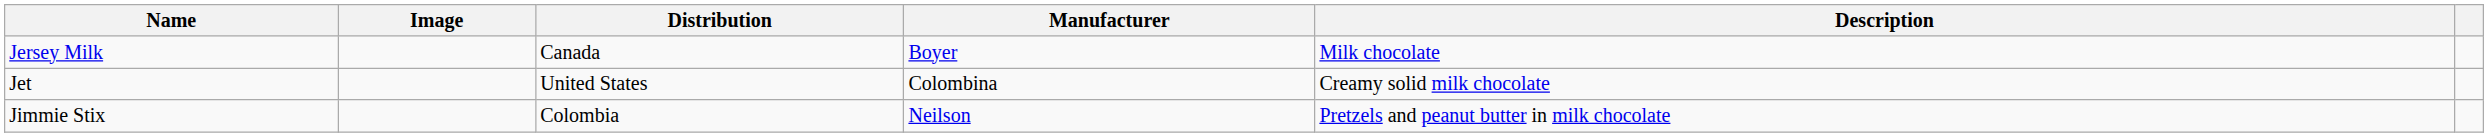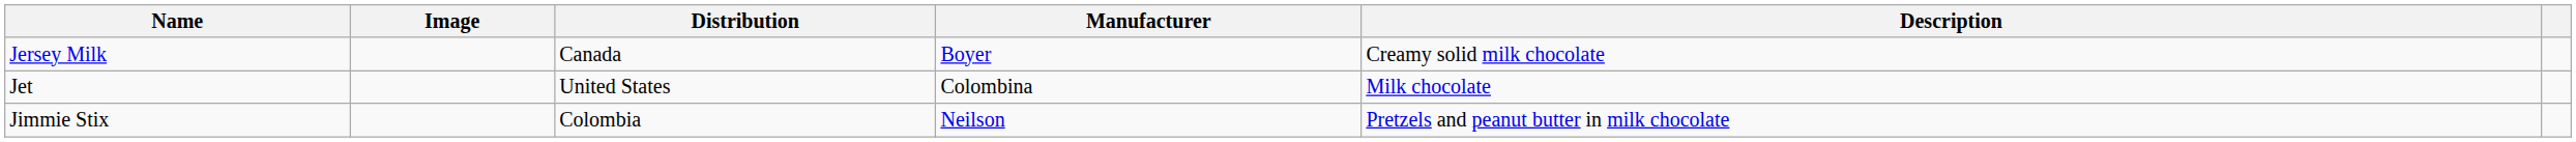 <table class="wikitable sortable" style="width:100%">
 <tr>
 <th>Name</th>
 <th class="unsortable">Image</th>
 <th>Distribution</th>
 <th>Manufacturer</th>
 <th>Description</th>
 <th></th>
 </tr>
 <tr>
 <td><a href='#'>Jersey Milk</a></td>
 <td></td>
 <td>Canada</td>
 <td><a href='#'>Boyer</a></td>
-<td><a href='#'>Milk chocolate</a></td>
+<td>Creamy solid <a href='#'>milk chocolate</a></td>
 <td></td>
 </tr>
 <tr>
 <td>Jet</td>
 <td></td>
 <td>United States</td>
 <td>Colombina</td>
-<td>Creamy solid <a href='#'>milk chocolate</a></td>
+<td><a href='#'>Milk chocolate</a></td>
 <td></td>
 </tr>
 <tr>
 <td>Jimmie Stix</td>
 <td></td>
 <td>Colombia</td>
 <td><a href='#'>Neilson</a></td>
 <td><a href='#'>Pretzels</a> and <a href='#'>peanut butter</a> in <a href='#'>milk chocolate</a></td>
 <td></td>
 </tr>
 </table>
